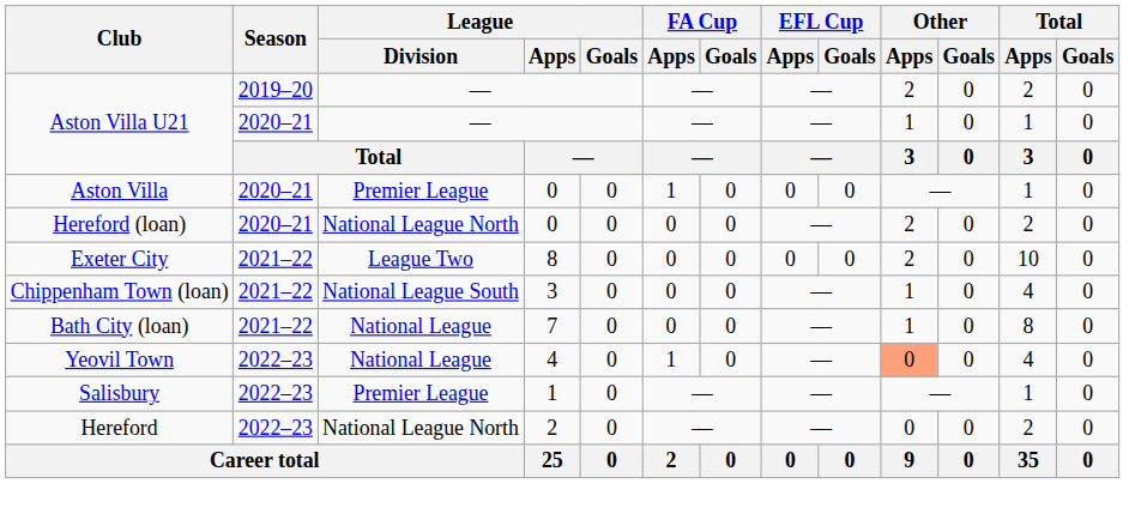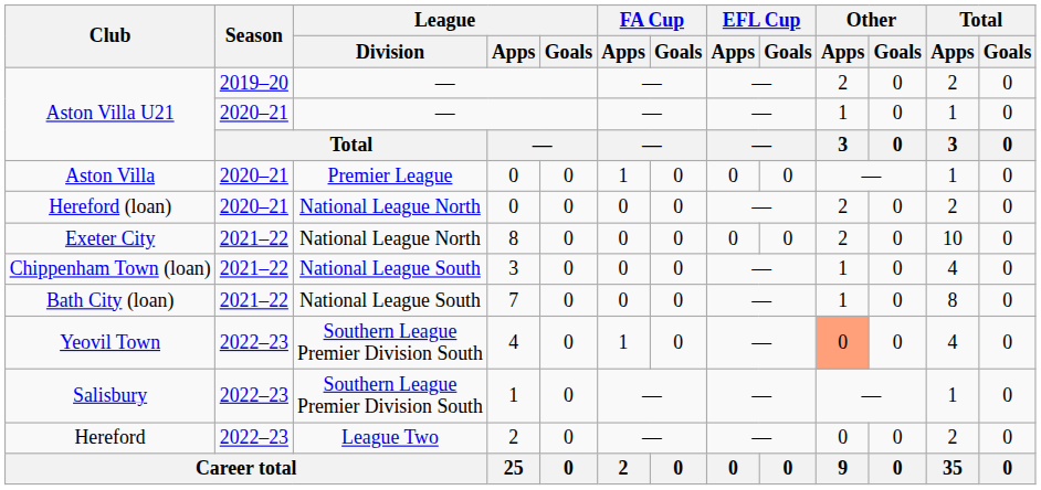 <table class=wikitable style="text-align: center">
 <tr>
 <th rowspan="2">Club</th>
 <th rowspan="2">Season</th>
 <th colspan="3">League</th>
 <th colspan="2"><a href='#'>FA Cup</a></th>
 <th colspan="2"><a href='#'>EFL Cup</a></th>
 <th colspan="2">Other</th>
 <th colspan="2">Total</th>
 </tr>
 <tr>
 <th>Division</th>
 <th>Apps</th>
 <th>Goals</th>
 <th>Apps</th>
 <th>Goals</th>
 <th>Apps</th>
 <th>Goals</th>
 <th>Apps</th>
 <th>Goals</th>
 <th>Apps</th>
 <th>Goals</th>
 </tr>
 <tr>
 <td rowspan="3"><a href='#'>Aston Villa U21</a></td>
 <td><a href='#'>2019–20</a></td>
 <td colspan="3">—</td>
 <td colspan="2">—</td>
 <td colspan="2">—</td>
 <td>2</td>
 <td>0</td>
 <td>2</td>
 <td>0</td>
 </tr>
 <tr>
 <td><a href='#'>2020–21</a></td>
 <td colspan="3">—</td>
 <td colspan="2">—</td>
 <td colspan="2">—</td>
 <td>1</td>
 <td>0</td>
 <td>1</td>
 <td>0</td>
 </tr>
 <tr>
 <th colspan="2">Total</th>
 <th colspan="2">—</th>
 <th colspan="2">—</th>
 <th colspan="2">—</th>
 <th>3</th>
 <th>0</th>
 <th>3</th>
 <th>0</th>
 </tr>
 <tr>
 <td><a href='#'>Aston Villa</a></td>
 <td><a href='#'>2020–21</a></td>
 <td><a href='#'>Premier League</a></td>
 <td>0</td>
 <td>0</td>
 <td>1</td>
 <td>0</td>
 <td>0</td>
 <td>0</td>
 <td colspan="2">—</td>
 <td>1</td>
 <td>0</td>
 </tr>
 <tr>
 <td><a href='#'>Hereford</a> (loan)</td>
 <td><a href='#'>2020–21</a></td>
 <td><a href='#'>National League North</a></td>
 <td>0</td>
 <td>0</td>
 <td>0</td>
 <td>0</td>
 <td colspan="2">—</td>
 <td>2</td>
 <td>0</td>
 <td>2</td>
 <td>0</td>
 </tr>
 <tr>
 <td><a href='#'>Exeter City</a></td>
 <td><a href='#'>2021–22</a></td>
-<td><a href='#'>League Two</a></td>
+<td>National League North</td>
 <td>8</td>
 <td>0</td>
 <td>0</td>
 <td>0</td>
 <td>0</td>
 <td>0</td>
 <td>2</td>
 <td>0</td>
 <td>10</td>
 <td>0</td>
 </tr>
 <tr>
 <td><a href='#'>Chippenham Town</a> (loan)</td>
 <td><a href='#'>2021–22</a></td>
 <td><a href='#'>National League South</a></td>
 <td>3</td>
 <td>0</td>
 <td>0</td>
 <td>0</td>
 <td colspan="2">—</td>
 <td>1</td>
 <td>0</td>
 <td>4</td>
 <td>0</td>
 </tr>
 <tr>
 <td><a href='#'>Bath City</a> (loan)</td>
 <td><a href='#'>2021–22</a></td>
-<td><a href='#'>National League</a></td>
+<td>National League South</td>
 <td>7</td>
 <td>0</td>
 <td>0</td>
 <td>0</td>
 <td colspan="2">—</td>
 <td>1</td>
 <td>0</td>
 <td>8</td>
 <td>0</td>
 </tr>
 <tr>
 <td><a href='#'>Yeovil Town</a></td>
 <td><a href='#'>2022–23</a></td>
-<td><a href='#'>National League</a></td>
+<td><a href='#'>Southern League</a><br>Premier Division South</td>
 <td>4</td>
 <td>0</td>
 <td>1</td>
 <td>0</td>
 <td colspan="2">—</td>
 <td style="background: lightsalmon;">0</td>
 <td>0</td>
 <td>4</td>
 <td>0</td>
 </tr>
 <tr>
 <td><a href='#'>Salisbury</a></td>
 <td><a href='#'>2022–23</a></td>
-<td><a href='#'>Premier League</a></td>
+<td><a href='#'>Southern League</a><br>Premier Division South</td>
 <td>1</td>
 <td>0</td>
 <td colspan="2">—</td>
 <td colspan="2">—</td>
 <td colspan="2">—</td>
 <td>1</td>
 <td>0</td>
 </tr>
 <tr>
 <td>Hereford</td>
 <td><a href='#'>2022–23</a></td>
-<td>National League North</td>
+<td><a href='#'>League Two</a></td>
 <td>2</td>
 <td>0</td>
 <td colspan="2">—</td>
 <td colspan="2">—</td>
 <td>0</td>
 <td>0</td>
 <td>2</td>
 <td>0</td>
 </tr>
 <tr>
 <th colspan="3">Career total</th>
 <th>25</th>
 <th>0</th>
 <th>2</th>
 <th>0</th>
 <th>0</th>
 <th>0</th>
 <th>9</th>
 <th>0</th>
 <th>35</th>
 <th>0</th>
 </tr>
 </table>
